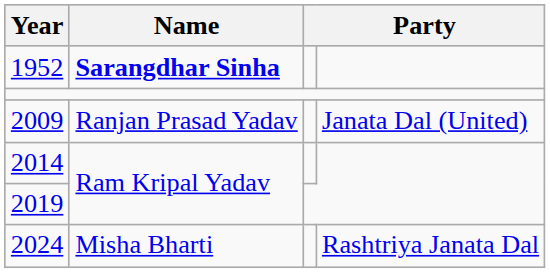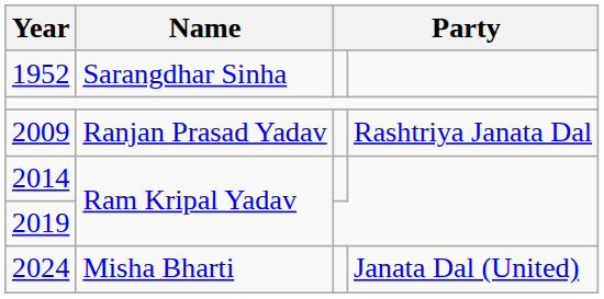 <table class="wikitable">
 <tr>
 <th>Year</th>
 <th>Name</th>
 <th colspan="2">Party</th>
 </tr>
 <tr>
 <td><a href='#'>1952</a></td>
-<td><strong><a href='#'>Sarangdhar Sinha</a></strong></td>
+<td><a href='#'>Sarangdhar Sinha</a></td>
 <td></td>
 </tr>
 <tr>
 <td colspan="4"></td>
 </tr>
 <tr>
 <td><a href='#'>2009</a></td>
 <td><a href='#'>Ranjan Prasad Yadav</a></td>
 <td style=background-color:></td>
-<td><a href='#'>Janata Dal (United)</a></td>
+<td><a href='#'>Rashtriya Janata Dal</a></td>
 </tr>
 <tr>
 <td><a href='#'>2014</a></td>
 <td rowspan="2"><a href='#'>Ram Kripal Yadav</a></td>
 <td></td>
 </tr>
 <tr>
 <td><a href='#'>2019</a></td>
 </tr>
 <tr>
 <td><a href='#'>2024</a></td>
 <td><a href='#'>Misha Bharti</a></td>
 <td style=background-color:></td>
-<td><a href='#'>Rashtriya Janata Dal</a></td>
+<td><a href='#'>Janata Dal (United)</a></td>
 </tr>
 </table>
